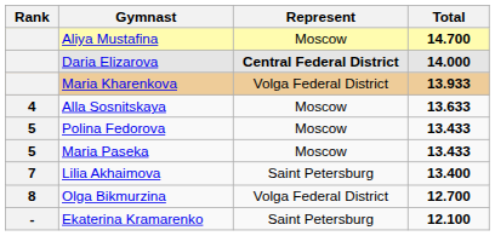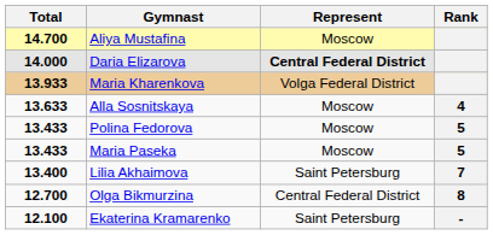 <table class="wikitable sortable" style="text-align:center; font-size:95%">
 <tr>
-<th scope="col" style="width:50px;">Rank</th>
+<th scope="col" style="width:80px;">Total</th>
 <th scope="col" style="width:180px;">Gymnast</th>
 <th scope="col" style="width:180px;">Represent</th>
-<th scope="col" style="width:80px;">Total</th>
+<th scope="col" style="width:50px;">Rank</th>
 </tr>
 <tr style="background:#fffcaf;">
-<th scope=row style="text-align:center"></th>
+<td><strong>14.700</strong></td>
 <td style="text-align:left;"><a href='#'>Aliya Mustafina</a></td>
 <td>Moscow</td>
-<td><strong>14.700</strong></td>
+<th scope=row style="text-align:center"></th>
 </tr>
 <tr style="background:#e5e5e5;">
-<th scope=row style="text-align:center"></th>
+<td><strong>14.000</strong></td>
 <td style="text-align:left;"><a href='#'>Daria Elizarova</a></td>
 <td><strong>Central Federal District</strong></td>
-<td><strong>14.000</strong></td>
+<th scope=row style="text-align:center"></th>
 </tr>
 <tr style="background:#ec9;">
-<th scope=row style="text-align:center"></th>
+<td><strong>13.933</strong></td>
 <td style="text-align:left;"><a href='#'>Maria Kharenkova</a></td>
 <td>Volga Federal District</td>
-<td><strong>13.933</strong></td>
+<th scope=row style="text-align:center"></th>
 </tr>
 <tr>
-<th scope=row style="text-align:center">4</th>
+<td><strong>13.633</strong></td>
 <td style="text-align:left;"><a href='#'>Alla Sosnitskaya</a></td>
 <td>Moscow</td>
-<td><strong>13.633</strong></td>
+<th scope=row style="text-align:center">4</th>
 </tr>
 <tr>
-<th scope=row style="text-align:center">5</th>
+<td><strong>13.433</strong></td>
 <td style="text-align:left;"><a href='#'>Polina Fedorova</a></td>
 <td>Moscow</td>
-<td><strong>13.433</strong></td>
+<th scope=row style="text-align:center">5</th>
 </tr>
 <tr>
-<th scope=row style="text-align:center">5</th>
+<td><strong>13.433</strong></td>
 <td style="text-align:left;"><a href='#'>Maria Paseka</a></td>
 <td>Moscow</td>
-<td><strong>13.433</strong></td>
+<th scope=row style="text-align:center">5</th>
 </tr>
 <tr>
-<th scope=row style="text-align:center">7</th>
+<td><strong>13.400</strong></td>
 <td style="text-align:left;"><a href='#'>Lilia Akhaimova</a></td>
 <td>Saint Petersburg</td>
-<td><strong>13.400</strong></td>
+<th scope=row style="text-align:center">7</th>
 </tr>
 <tr>
+<td><strong>12.700</strong></td>
+<td style="text-align:left;"><a href='#'>Olga Bikmurzina</a></td>
+<td>Central Federal District</td>
 <th scope=row style="text-align:center">8</th>
-<td style="text-align:left;"><a href='#'>Olga Bikmurzina</a></td>
-<td>Volga Federal District</td>
-<td><strong>12.700</strong></td>
 </tr>
 <tr>
-<th scope=row style="text-align:center">-</th>
+<td><strong>12.100</strong></td>
 <td style="text-align:left;"><a href='#'>Ekaterina Kramarenko</a></td>
 <td>Saint Petersburg</td>
-<td><strong>12.100</strong></td>
+<th scope=row style="text-align:center">-</th>
 </tr>
 </table>
